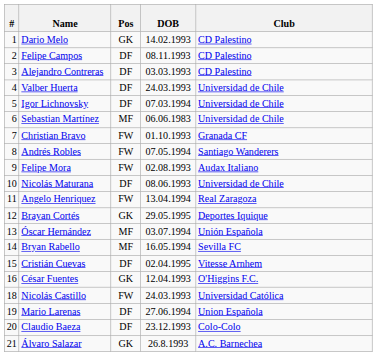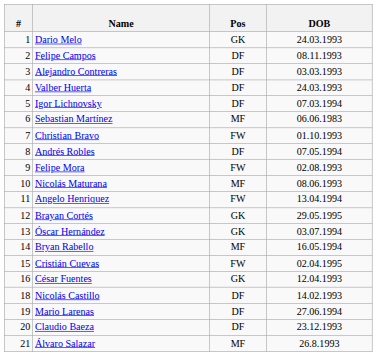 <table class="wikitable">
 <tr>
 <th bgcolor="#DDDDFF" width="4%"><br> # </th>
 <th bgcolor="#DDDDFF" width="25%"><br>Name</th>
 <th bgcolor="#DDDDFF" width="8%"><br>Pos</th>
 <th bgcolor="#DDDDFF" width="15%"><br>DOB</th>
-<th bgcolor="#DDDDFF" width="48%"><br>Club</th>
 </tr>
 <tr>
 <td align=right>1</td>
 <td><a href='#'>Dario Melo</a></td>
 <td align=center>GK</td>
-<td align=center>14.02.1993</td>
-<td><a href='#'>CD Palestino</a> </td>
+<td align=center>24.03.1993</td>
 </tr>
 <tr>
 <td align=right>2</td>
 <td><a href='#'>Felipe Campos</a></td>
 <td align=center>DF</td>
 <td align=center>08.11.1993</td>
-<td><a href='#'>CD Palestino</a> </td>
 </tr>
 <tr>
 <td align=right>3</td>
 <td><a href='#'>Alejandro Contreras</a></td>
 <td align=center>DF</td>
 <td align=center>03.03.1993</td>
-<td><a href='#'>CD Palestino</a> </td>
 </tr>
 <tr>
 <td align=right>4</td>
 <td><a href='#'>Valber Huerta</a></td>
 <td align=center>DF</td>
 <td align=center>24.03.1993</td>
-<td><a href='#'>Universidad de Chile</a> </td>
 </tr>
 <tr>
 <td align=right>5</td>
 <td><a href='#'>Igor Lichnovsky</a></td>
 <td align=center>DF</td>
 <td align=center>07.03.1994</td>
-<td><a href='#'>Universidad de Chile</a> </td>
 </tr>
 <tr>
 <td align=right>6</td>
 <td><a href='#'>Sebastian Martínez</a></td>
 <td align=center>MF</td>
 <td align=center>06.06.1983</td>
-<td><a href='#'>Universidad de Chile</a> </td>
 </tr>
 <tr>
 <td align=right>7</td>
 <td><a href='#'>Christian Bravo</a></td>
 <td align=center>FW</td>
 <td align=center>01.10.1993</td>
-<td><a href='#'>Granada CF</a> </td>
 </tr>
 <tr>
 <td align=right>8</td>
 <td><a href='#'>Andrés Robles</a></td>
-<td align=center>FW</td>
+<td align=center>DF</td>
 <td align=center>07.05.1994</td>
-<td><a href='#'>Santiago Wanderers</a> </td>
 </tr>
 <tr>
 <td align=right>9</td>
 <td><a href='#'>Felipe Mora</a></td>
 <td align=center>FW</td>
 <td align=center>02.08.1993</td>
-<td><a href='#'>Audax Italiano</a> </td>
 </tr>
 <tr>
 <td align=right>10</td>
 <td><a href='#'>Nicolás Maturana</a></td>
-<td align=center>DF</td>
+<td align=center>MF</td>
 <td align=center>08.06.1993</td>
-<td><a href='#'>Universidad de Chile</a> </td>
 </tr>
 <tr>
 <td align=right>11</td>
 <td><a href='#'>Angelo Henriquez</a></td>
 <td align=center>FW</td>
 <td align=center>13.04.1994</td>
-<td><a href='#'>Real Zaragoza</a> </td>
 </tr>
 <tr>
 <td align=right>12</td>
 <td><a href='#'>Brayan Cortés</a></td>
 <td align=center>GK</td>
 <td align=center>29.05.1995</td>
-<td><a href='#'>Deportes Iquique</a> </td>
 </tr>
 <tr>
 <td align=right>13</td>
 <td><a href='#'>Óscar Hernández</a></td>
-<td align=center>MF</td>
+<td align=center>GK</td>
 <td align=center>03.07.1994</td>
-<td><a href='#'>Unión Española</a> </td>
 </tr>
 <tr>
 <td align=right>14</td>
 <td><a href='#'>Bryan Rabello</a></td>
 <td align=center>MF</td>
 <td align=center>16.05.1994</td>
-<td><a href='#'>Sevilla FC</a> </td>
 </tr>
 <tr>
 <td align=right>15</td>
 <td><a href='#'>Cristián Cuevas</a></td>
-<td align=center>DF</td>
+<td align=center>FW</td>
 <td align=center>02.04.1995</td>
-<td><a href='#'>Vitesse Arnhem</a> </td>
 </tr>
 <tr>
 <td align=right>16</td>
 <td><a href='#'>César Fuentes</a></td>
 <td align=center>GK</td>
 <td align=center>12.04.1993</td>
-<td><a href='#'>O'Higgins F.C.</a> </td>
 </tr>
 <tr>
 <td align=right>18</td>
 <td><a href='#'>Nicolás Castillo</a></td>
-<td align=center>FW</td>
-<td align=center>24.03.1993</td>
-<td><a href='#'>Universidad Católica</a> </td>
+<td align=center>DF</td>
+<td align=center>14.02.1993</td>
 </tr>
 <tr>
 <td align=right>19</td>
 <td><a href='#'>Mario Larenas</a></td>
 <td align=center>DF</td>
 <td align=center>27.06.1994</td>
-<td><a href='#'>Union Española</a> </td>
 </tr>
 <tr>
 <td align=right>20</td>
 <td><a href='#'>Claudio Baeza</a></td>
 <td align=center>DF</td>
 <td align=center>23.12.1993</td>
-<td><a href='#'>Colo-Colo</a> </td>
 </tr>
 <tr>
 <td align=right>21</td>
 <td><a href='#'>Álvaro Salazar</a></td>
-<td align=center>GK</td>
+<td align=center>MF</td>
 <td align=center>26.8.1993</td>
-<td><a href='#'>A.C. Barnechea</a> </td>
 </tr>
 </table>
